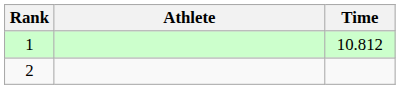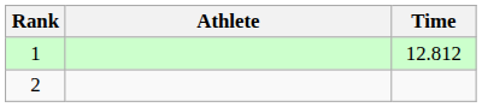 <table class=wikitable style="text-align:center">
 <tr>
 <th width=40>Rank</th>
 <th width=250>Athlete</th>
 <th width=60>Time</th>
 </tr>
 <tr bgcolor="ccffcc">
 <td>1</td>
 <td align=left></td>
-<td>10.812</td>
+<td>12.812</td>
 </tr>
 <tr>
 <td>2</td>
 <td align=left></td>
 <td></td>
 </tr>
 </table>
